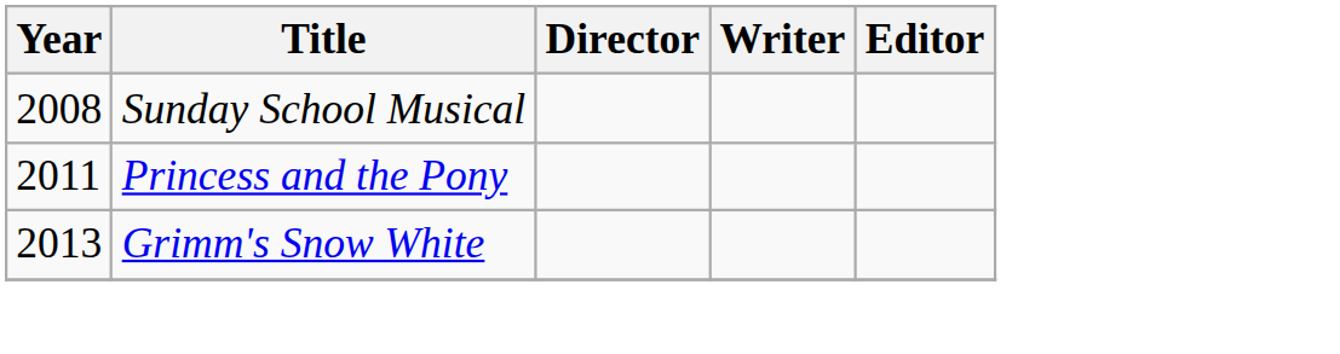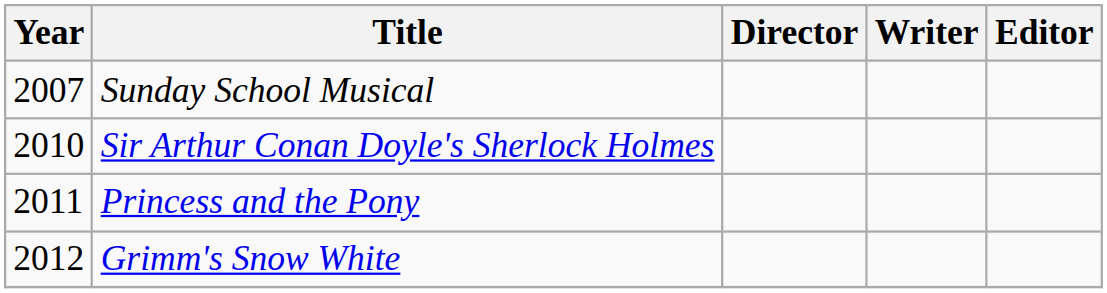 <table class="wikitable">
 <tr>
 <th>Year</th>
 <th>Title</th>
 <th>Director</th>
 <th>Writer</th>
 <th>Editor</th>
 </tr>
 <tr>
-<td>2008</td>
+<td>2007</td>
 <td><em>Sunday School Musical</em></td>
+<td></td>
+<td></td>
+<td></td>
+</tr>
+<tr>
+<td>2010</td>
+<td><em><a href='#'>Sir Arthur Conan Doyle's Sherlock Holmes</a></em></td>
 <td></td>
 <td></td>
 <td></td>
 </tr>
 <tr>
 <td>2011</td>
 <td><em><a href='#'>Princess and the Pony</a></em></td>
 <td></td>
 <td></td>
 <td></td>
 </tr>
 <tr>
-<td>2013</td>
+<td>2012</td>
 <td><em><a href='#'>Grimm's Snow White</a></em></td>
 <td></td>
 <td></td>
 <td></td>
 </tr>
 <tr>
 </tr>
 </table>
